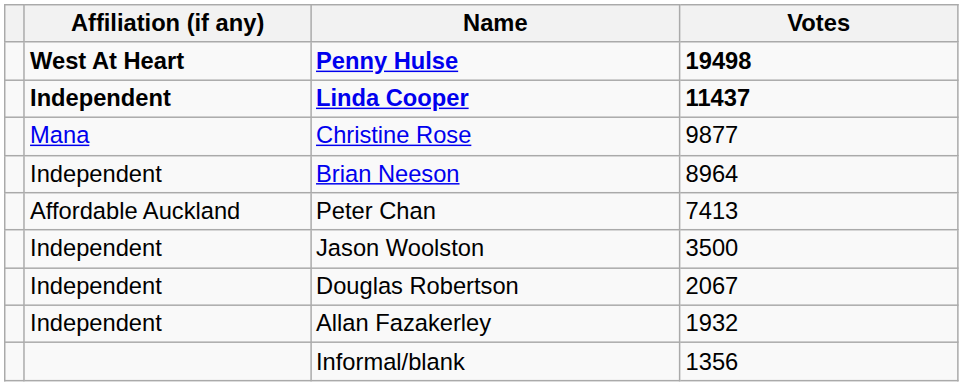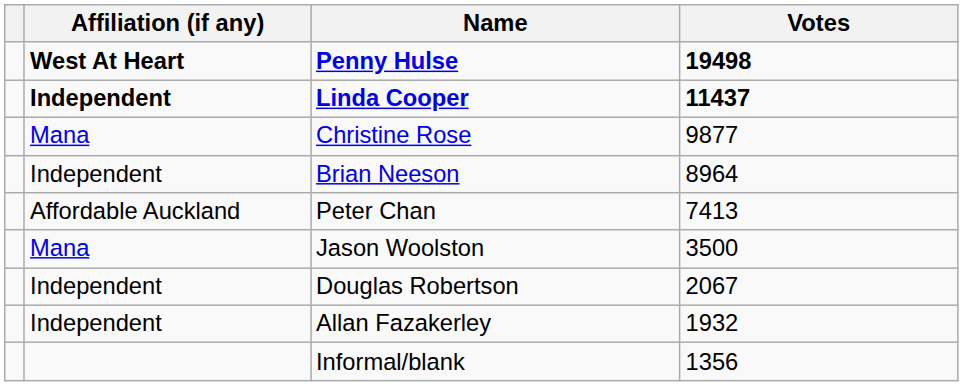 <table class="wikitable" style="width:51%;">
 <tr>
 <th style="width:1%;"></th>
 <th style="width:15%;">Affiliation (if any)</th>
 <th style="width:20%;">Name</th>
 <th style="width:15%;">Votes</th>
 </tr>
 <tr>
 <td bgcolor=></td>
 <td><strong>West At Heart </strong></td>
 <td><strong><a href='#'>Penny Hulse</a></strong></td>
 <td><strong>19498</strong></td>
 </tr>
 <tr>
 <td bgcolor=></td>
 <td><strong>Independent </strong></td>
 <td><strong><a href='#'>Linda Cooper</a></strong></td>
 <td><strong>11437</strong></td>
 </tr>
 <tr>
 <td bgcolor=></td>
 <td><a href='#'>Mana</a></td>
 <td><a href='#'>Christine Rose</a></td>
 <td>9877</td>
 </tr>
 <tr>
 <td bgcolor=></td>
 <td>Independent</td>
 <td><a href='#'>Brian Neeson</a></td>
 <td>8964</td>
 </tr>
 <tr>
 <td bgcolor=></td>
 <td>Affordable Auckland</td>
 <td>Peter Chan</td>
 <td>7413</td>
 </tr>
 <tr>
 <td bgcolor=></td>
-<td>Independent</td>
+<td><a href='#'>Mana</a></td>
 <td>Jason Woolston</td>
 <td>3500</td>
 </tr>
 <tr>
 <td bgcolor=></td>
 <td>Independent</td>
 <td>Douglas Robertson</td>
 <td>2067</td>
 </tr>
 <tr>
 <td bgcolor=></td>
 <td>Independent</td>
 <td>Allan Fazakerley</td>
 <td>1932</td>
 </tr>
 <tr>
 <td bgcolor=></td>
 <td></td>
 <td>Informal/blank</td>
 <td>1356</td>
 </tr>
 </table>
